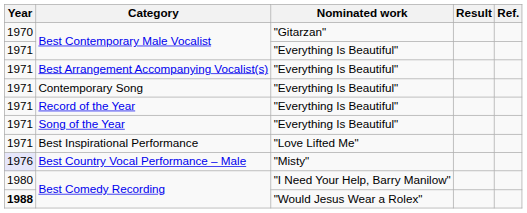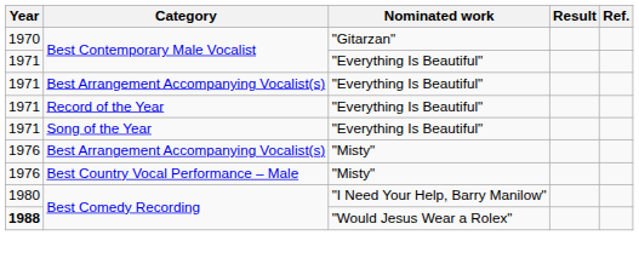 <table class="wikitable sortable">
 <tr>
 <th>Year</th>
 <th>Category</th>
 <th>Nominated work</th>
 <th>Result</th>
 <th class="unsortable">Ref.</th>
 </tr>
 <tr>
 <td>1970</td>
 <td rowspan=2><a href='#'>Best Contemporary Male Vocalist</a></td>
 <td>"Gitarzan"</td>
 <td></td>
 <td></td>
 </tr>
 <tr>
 <td>1971</td>
 <td>"Everything Is Beautiful"</td>
 <td></td>
 <td></td>
 </tr>
 <tr>
 <td>1971</td>
 <td><a href='#'>Best Arrangement Accompanying Vocalist(s)</a></td>
 <td>"Everything Is Beautiful"</td>
 <td></td>
 <td></td>
 </tr>
 <tr>
 <td>1971</td>
-<td>Contemporary Song</td>
-<td>"Everything Is Beautiful"</td>
-<td></td>
-<td></td>
-</tr>
-<tr>
-<td>1971</td>
 <td><a href='#'>Record of the Year</a></td>
 <td>"Everything Is Beautiful"</td>
 <td></td>
 <td></td>
 </tr>
 <tr>
 <td>1971</td>
 <td><a href='#'>Song of the Year</a></td>
 <td>"Everything Is Beautiful"</td>
 <td></td>
 <td></td>
 </tr>
 <tr>
-<td>1971</td>
-<td>Best Inspirational Performance</td>
-<td>"Love Lifted Me"</td>
+<td>1976</td>
+<td><a href='#'>Best Arrangement Accompanying Vocalist(s)</a></td>
+<td>"Misty"</td>
 <td></td>
 <td></td>
 </tr>
 <tr>
-<td style="background: lavender;">1976</td>
+<td>1976</td>
 <td><a href='#'>Best Country Vocal Performance – Male</a></td>
 <td>"Misty"</td>
 <td></td>
 <td></td>
 </tr>
 <tr>
 <td>1980</td>
 <td rowspan=2><a href='#'>Best Comedy Recording</a></td>
 <td>"I Need Your Help, Barry Manilow"</td>
 <td></td>
 <td></td>
 </tr>
 <tr>
 <td><strong>1988</strong></td>
 <td>"Would Jesus Wear a Rolex"</td>
 <td></td>
 <td></td>
 </tr>
 </table>
